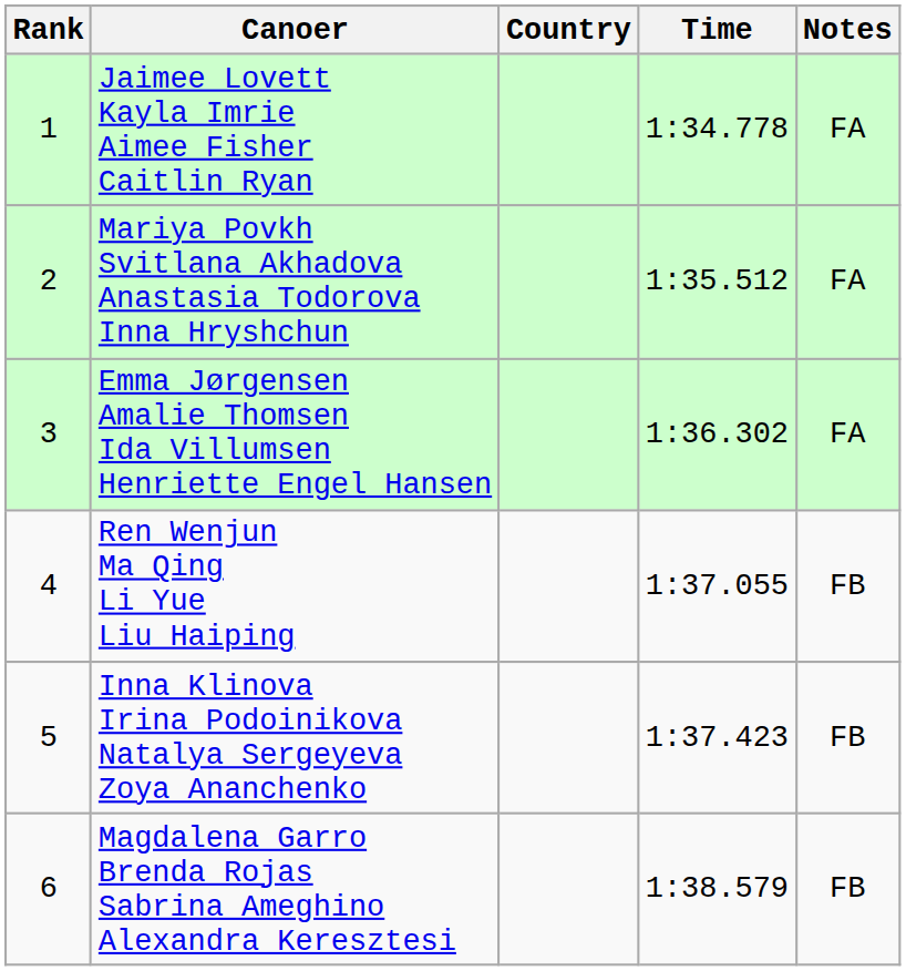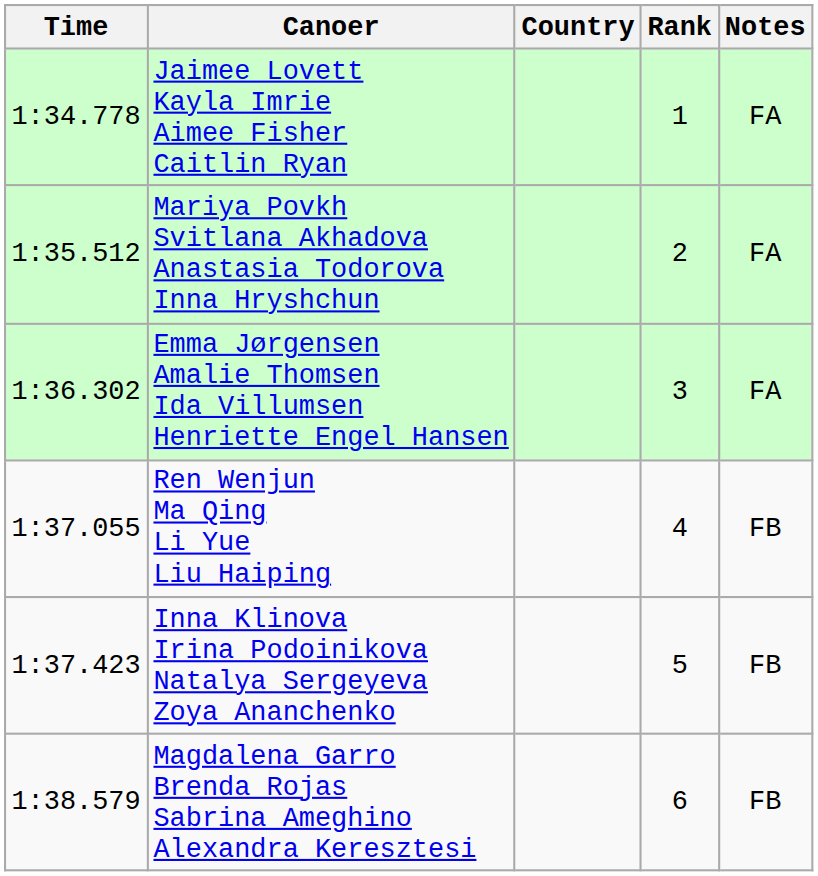 <table class="wikitable" style="text-align:center;">
 <tr>
-<th>Rank</th>
+<th>Time</th>
 <th>Canoer</th>
 <th>Country</th>
-<th>Time</th>
+<th>Rank</th>
 <th>Notes</th>
 </tr>
 <tr bgcolor=ccffcc>
-<td>1</td>
+<td>1:34.778</td>
 <td align="left"><a href='#'>Jaimee Lovett</a><br><a href='#'>Kayla Imrie</a><br><a href='#'>Aimee Fisher</a><br><a href='#'>Caitlin Ryan</a></td>
 <td align="left"></td>
-<td>1:34.778</td>
+<td>1</td>
 <td>FA</td>
 </tr>
 <tr bgcolor=ccffcc>
-<td>2</td>
+<td>1:35.512</td>
 <td align="left"><a href='#'>Mariya Povkh</a><br><a href='#'>Svitlana Akhadova</a><br><a href='#'>Anastasia Todorova</a><br><a href='#'>Inna Hryshchun</a></td>
 <td align="left"></td>
-<td>1:35.512</td>
+<td>2</td>
 <td>FA</td>
 </tr>
 <tr bgcolor=ccffcc>
-<td>3</td>
+<td>1:36.302</td>
 <td align="left"><a href='#'>Emma Jørgensen</a><br><a href='#'>Amalie Thomsen</a><br><a href='#'>Ida Villumsen</a><br><a href='#'>Henriette Engel Hansen</a></td>
 <td align="left"></td>
-<td>1:36.302</td>
+<td>3</td>
 <td>FA</td>
 </tr>
 <tr>
-<td>4</td>
+<td>1:37.055</td>
 <td align="left"><a href='#'>Ren Wenjun</a><br><a href='#'>Ma Qing</a><br><a href='#'>Li Yue</a><br><a href='#'>Liu Haiping</a></td>
 <td align="left"></td>
-<td>1:37.055</td>
+<td>4</td>
 <td>FB</td>
 </tr>
 <tr>
-<td>5</td>
+<td>1:37.423</td>
 <td align="left"><a href='#'>Inna Klinova</a><br><a href='#'>Irina Podoinikova</a><br><a href='#'>Natalya Sergeyeva</a><br><a href='#'>Zoya Ananchenko</a></td>
 <td align="left"></td>
-<td>1:37.423</td>
+<td>5</td>
 <td>FB</td>
 </tr>
 <tr>
-<td>6</td>
+<td>1:38.579</td>
 <td align="left"><a href='#'>Magdalena Garro</a><br><a href='#'>Brenda Rojas</a><br><a href='#'>Sabrina Ameghino</a><br><a href='#'>Alexandra Keresztesi</a></td>
 <td align="left"></td>
-<td>1:38.579</td>
+<td>6</td>
 <td>FB</td>
 </tr>
 </table>
